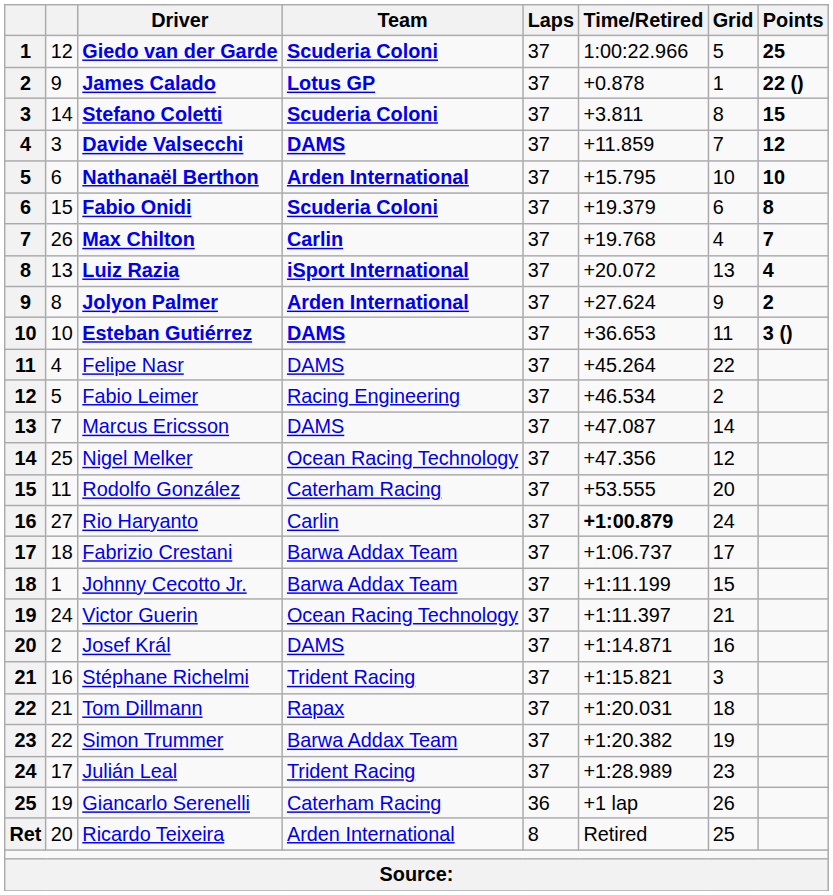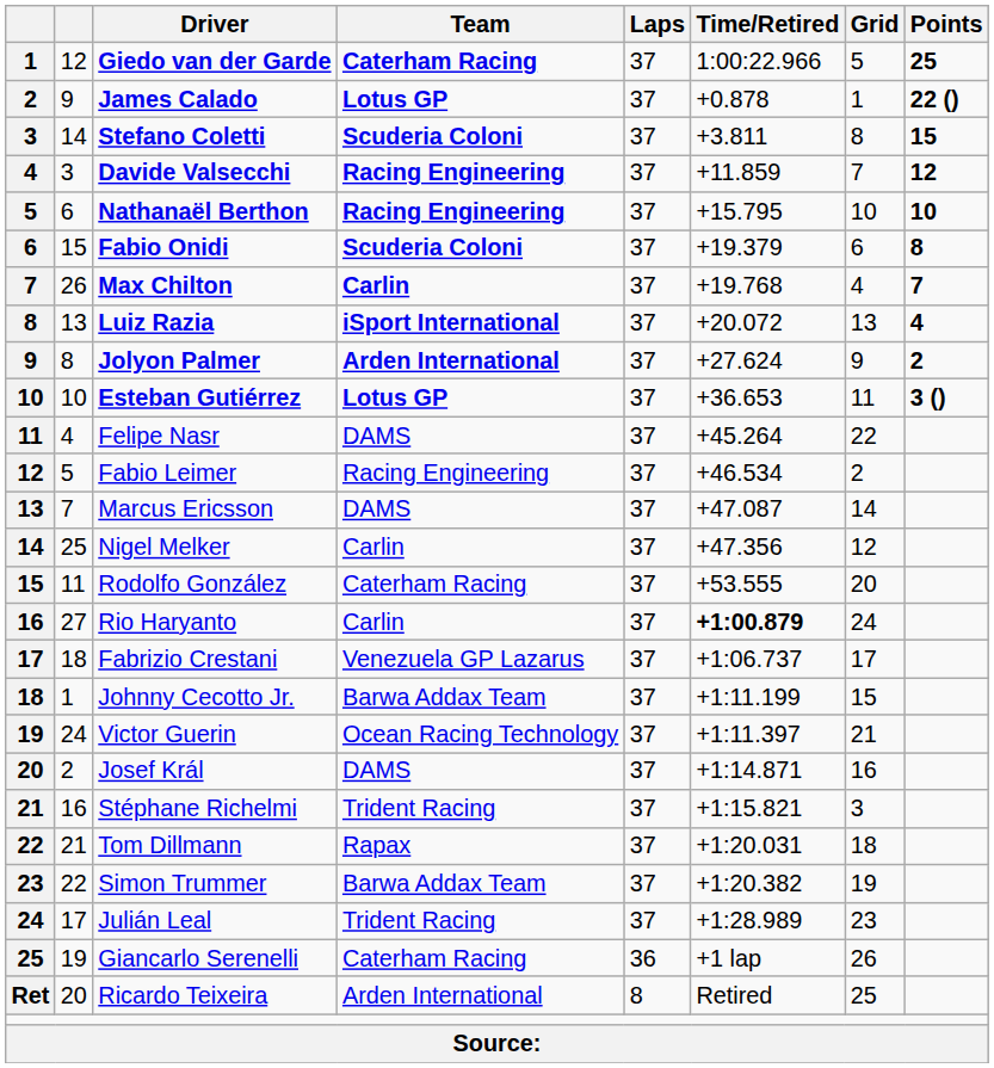 <table class="wikitable" style="font-size:85%">
 <tr>
 <th></th>
 <th></th>
 <th>Driver</th>
 <th>Team</th>
 <th>Laps</th>
 <th>Time/Retired</th>
 <th>Grid</th>
 <th>Points</th>
 </tr>
 <tr>
 <th>1</th>
 <td>12</td>
 <td> <strong><a href='#'>Giedo van der Garde</a></strong></td>
-<td><strong><a href='#'>Scuderia Coloni</a></strong></td>
+<td><strong><a href='#'>Caterham Racing</a></strong></td>
 <td>37</td>
 <td>1:00:22.966</td>
 <td>5</td>
 <td><strong>25</strong></td>
 </tr>
 <tr>
 <th>2</th>
 <td>9</td>
 <td> <strong><a href='#'>James Calado</a></strong></td>
 <td><strong><a href='#'>Lotus GP</a></strong></td>
 <td>37</td>
 <td>+0.878</td>
 <td>1</td>
 <td><strong>22 ()</strong></td>
 </tr>
 <tr>
 <th>3</th>
 <td>14</td>
 <td> <strong><a href='#'>Stefano Coletti</a></strong></td>
 <td><strong><a href='#'>Scuderia Coloni</a></strong></td>
 <td>37</td>
 <td>+3.811</td>
 <td>8</td>
 <td><strong>15</strong></td>
 </tr>
 <tr>
 <th>4</th>
 <td>3</td>
 <td> <strong><a href='#'>Davide Valsecchi</a></strong></td>
-<td><strong><a href='#'>DAMS</a></strong></td>
+<td><strong><a href='#'>Racing Engineering</a></strong></td>
 <td>37</td>
 <td>+11.859</td>
 <td>7</td>
 <td><strong>12</strong></td>
 </tr>
 <tr>
 <th>5</th>
 <td>6</td>
 <td> <strong><a href='#'>Nathanaël Berthon</a></strong></td>
-<td><strong><a href='#'>Arden International</a></strong></td>
+<td><strong><a href='#'>Racing Engineering</a></strong></td>
 <td>37</td>
 <td>+15.795</td>
 <td>10</td>
 <td><strong>10</strong></td>
 </tr>
 <tr>
 <th>6</th>
 <td>15</td>
 <td> <strong><a href='#'>Fabio Onidi</a></strong></td>
 <td><strong><a href='#'>Scuderia Coloni</a></strong></td>
 <td>37</td>
 <td>+19.379</td>
 <td>6</td>
 <td><strong>8</strong></td>
 </tr>
 <tr>
 <th>7</th>
 <td>26</td>
 <td> <strong><a href='#'>Max Chilton</a></strong></td>
 <td><strong><a href='#'>Carlin</a></strong></td>
 <td>37</td>
 <td>+19.768</td>
 <td>4</td>
 <td><strong>7</strong></td>
 </tr>
 <tr>
 <th>8</th>
 <td>13</td>
 <td> <strong><a href='#'>Luiz Razia</a></strong></td>
 <td><strong><a href='#'>iSport International</a></strong></td>
 <td>37</td>
 <td>+20.072</td>
 <td>13</td>
 <td><strong>4</strong></td>
 </tr>
 <tr>
 <th>9</th>
 <td>8</td>
 <td> <strong><a href='#'>Jolyon Palmer</a></strong></td>
 <td><strong><a href='#'>Arden International</a></strong></td>
 <td>37</td>
 <td>+27.624</td>
 <td>9</td>
 <td><strong>2</strong></td>
 </tr>
 <tr>
 <th>10</th>
 <td>10</td>
 <td> <strong><a href='#'>Esteban Gutiérrez</a></strong></td>
-<td><strong><a href='#'>DAMS</a></strong></td>
+<td><strong><a href='#'>Lotus GP</a></strong></td>
 <td>37</td>
 <td>+36.653</td>
 <td>11</td>
 <td><strong>3 ()</strong></td>
 </tr>
 <tr>
 <th>11</th>
 <td>4</td>
 <td> <a href='#'>Felipe Nasr</a></td>
 <td><a href='#'>DAMS</a></td>
 <td>37</td>
 <td>+45.264</td>
 <td>22</td>
 <td></td>
 </tr>
 <tr>
 <th>12</th>
 <td>5</td>
 <td> <a href='#'>Fabio Leimer</a></td>
 <td><a href='#'>Racing Engineering</a></td>
 <td>37</td>
 <td>+46.534</td>
 <td>2</td>
 <td></td>
 </tr>
 <tr>
 <th>13</th>
 <td>7</td>
 <td> <a href='#'>Marcus Ericsson</a></td>
 <td><a href='#'>DAMS</a></td>
 <td>37</td>
 <td>+47.087</td>
 <td>14</td>
 <td></td>
 </tr>
 <tr>
 <th>14</th>
 <td>25</td>
 <td> <a href='#'>Nigel Melker</a></td>
-<td><a href='#'>Ocean Racing Technology</a></td>
+<td><a href='#'>Carlin</a></td>
 <td>37</td>
 <td>+47.356</td>
 <td>12</td>
 <td></td>
 </tr>
 <tr>
 <th>15</th>
 <td>11</td>
 <td> <a href='#'>Rodolfo González</a></td>
 <td><a href='#'>Caterham Racing</a></td>
 <td>37</td>
 <td>+53.555</td>
 <td>20</td>
 <td></td>
 </tr>
 <tr>
 <th>16</th>
 <td>27</td>
 <td> <a href='#'>Rio Haryanto</a></td>
 <td><a href='#'>Carlin</a></td>
 <td>37</td>
 <td><strong>+1:00.879</strong></td>
 <td>24</td>
 <td></td>
 </tr>
 <tr>
 <th>17</th>
 <td>18</td>
 <td> <a href='#'>Fabrizio Crestani</a></td>
-<td><a href='#'>Barwa Addax Team</a></td>
+<td><a href='#'>Venezuela GP Lazarus</a></td>
 <td>37</td>
 <td>+1:06.737</td>
 <td>17</td>
 <td></td>
 </tr>
 <tr>
 <th>18</th>
 <td>1</td>
 <td> <a href='#'>Johnny Cecotto Jr.</a></td>
 <td><a href='#'>Barwa Addax Team</a></td>
 <td>37</td>
 <td>+1:11.199</td>
 <td>15</td>
 <td></td>
 </tr>
 <tr>
 <th>19</th>
 <td>24</td>
 <td> <a href='#'>Victor Guerin</a></td>
 <td><a href='#'>Ocean Racing Technology</a></td>
 <td>37</td>
 <td>+1:11.397</td>
 <td>21</td>
 <td></td>
 </tr>
 <tr>
 <th>20</th>
 <td>2</td>
 <td> <a href='#'>Josef Král</a></td>
 <td><a href='#'>DAMS</a></td>
 <td>37</td>
 <td>+1:14.871</td>
 <td>16</td>
 <td></td>
 </tr>
 <tr>
 <th>21</th>
 <td>16</td>
 <td> <a href='#'>Stéphane Richelmi</a></td>
 <td><a href='#'>Trident Racing</a></td>
 <td>37</td>
 <td>+1:15.821</td>
 <td>3</td>
 <td></td>
 </tr>
 <tr>
 <th>22</th>
 <td>21</td>
 <td> <a href='#'>Tom Dillmann</a></td>
 <td><a href='#'>Rapax</a></td>
 <td>37</td>
 <td>+1:20.031</td>
 <td>18</td>
 <td></td>
 </tr>
 <tr>
 <th>23</th>
 <td>22</td>
 <td> <a href='#'>Simon Trummer</a></td>
 <td><a href='#'>Barwa Addax Team</a></td>
 <td>37</td>
 <td>+1:20.382</td>
 <td>19</td>
 <td></td>
 </tr>
 <tr>
 <th>24</th>
 <td>17</td>
 <td> <a href='#'>Julián Leal</a></td>
 <td><a href='#'>Trident Racing</a></td>
 <td>37</td>
 <td>+1:28.989</td>
 <td>23</td>
 <td></td>
 </tr>
 <tr>
 <th>25</th>
 <td>19</td>
 <td> <a href='#'>Giancarlo Serenelli</a></td>
 <td><a href='#'>Caterham Racing</a></td>
 <td>36</td>
 <td>+1 lap</td>
 <td>26</td>
 <td></td>
 </tr>
 <tr>
 <th>Ret</th>
 <td>20</td>
 <td> <a href='#'>Ricardo Teixeira</a></td>
 <td><a href='#'>Arden International</a></td>
 <td>8</td>
 <td>Retired</td>
 <td>25</td>
 <td></td>
 </tr>
 <tr>
 <td colspan=8></td>
 </tr>
 <tr>
 <th colspan=9>Source:</th>
 </tr>
 </table>
